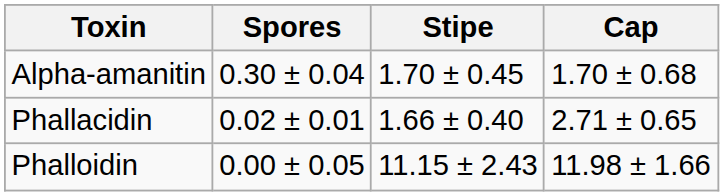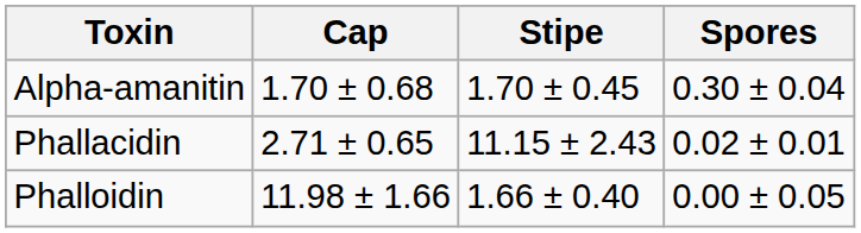 <table class="wikitable">
 <tr>
 <th>Toxin</th>
+<th>Cap</th>
+<th>Stipe</th>
 <th>Spores</th>
-<th>Stipe</th>
-<th>Cap</th>
 </tr>
 <tr>
 <td>Alpha-amanitin</td>
+<td>1.70 ± 0.68</td>
+<td>1.70 ± 0.45</td>
 <td>0.30 ± 0.04</td>
-<td>1.70 ± 0.45</td>
-<td>1.70 ± 0.68</td>
 </tr>
 <tr>
 <td>Phallacidin</td>
+<td>2.71 ± 0.65</td>
+<td>11.15 ± 2.43</td>
 <td>0.02 ± 0.01</td>
-<td>1.66 ± 0.40</td>
-<td>2.71 ± 0.65</td>
 </tr>
 <tr>
 <td>Phalloidin</td>
+<td>11.98 ± 1.66</td>
+<td>1.66 ± 0.40</td>
 <td>0.00 ± 0.05</td>
-<td>11.15 ± 2.43</td>
-<td>11.98 ± 1.66</td>
 </tr>
 </table>
